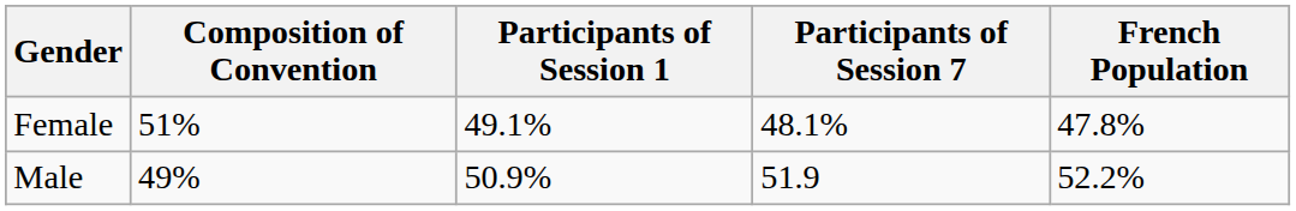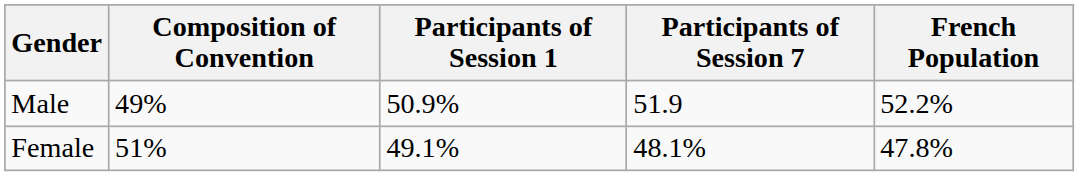 <table class="wikitable">
 <tr>
 <th>Gender</th>
 <th>Composition of Convention</th>
 <th>Participants of Session 1</th>
 <th>Participants of Session 7</th>
 <th>French Population</th>
 </tr>
 <tr>
+<td>Male</td>
+<td>49%</td>
+<td>50.9%</td>
+<td>51.9</td>
+<td>52.2%</td>
+</tr>
+<tr>
 <td>Female</td>
 <td>51%</td>
 <td>49.1%</td>
 <td>48.1%</td>
 <td>47.8%</td>
 </tr>
-<tr>
-<td>Male</td>
-<td>49%</td>
-<td>50.9%</td>
-<td>51.9</td>
-<td>52.2%</td>
-</tr>
 </table>
